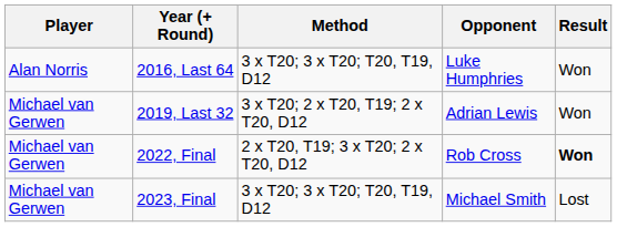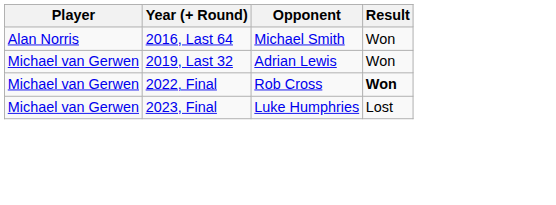 <table class="wikitable sortable">
 <tr>
 <th>Player</th>
 <th>Year (+ Round)</th>
-<th>Method</th>
 <th>Opponent</th>
 <th>Result</th>
 </tr>
 <tr>
 <td> <a href='#'>Alan Norris</a></td>
 <td><a href='#'>2016, Last 64</a></td>
-<td>3 x T20; 3 x T20; T20, T19, D12</td>
-<td> <a href='#'>Luke Humphries</a></td>
+<td> <a href='#'>Michael Smith</a></td>
 <td>Won</td>
 </tr>
 <tr>
 <td> <a href='#'>Michael van Gerwen</a></td>
 <td><a href='#'>2019, Last 32</a></td>
-<td>3 x T20; 2 x T20, T19; 2 x T20, D12</td>
 <td> <a href='#'>Adrian Lewis</a></td>
 <td>Won</td>
 </tr>
 <tr>
 <td> <a href='#'>Michael van Gerwen</a></td>
 <td><a href='#'>2022, Final</a></td>
-<td>2 x T20, T19; 3 x T20; 2 x T20, D12</td>
 <td> <a href='#'>Rob Cross</a></td>
 <td><strong>Won</strong></td>
 </tr>
 <tr>
 <td> <a href='#'>Michael van Gerwen</a></td>
 <td><a href='#'>2023, Final</a></td>
-<td>3 x T20; 3 x T20; T20, T19, D12</td>
-<td> <a href='#'>Michael Smith</a></td>
+<td> <a href='#'>Luke Humphries</a></td>
 <td>Lost</td>
 </tr>
 </table>
